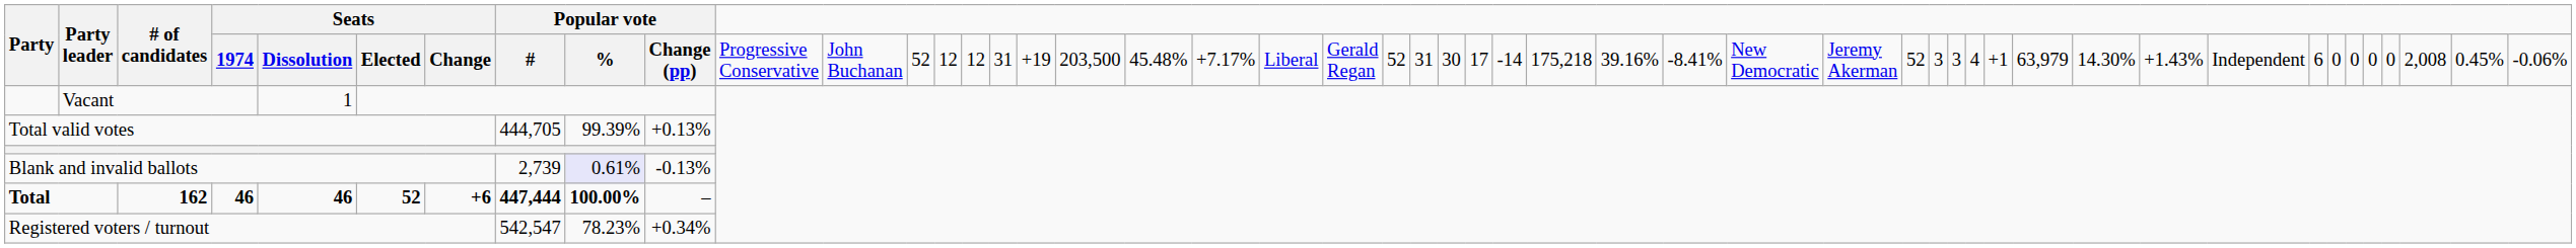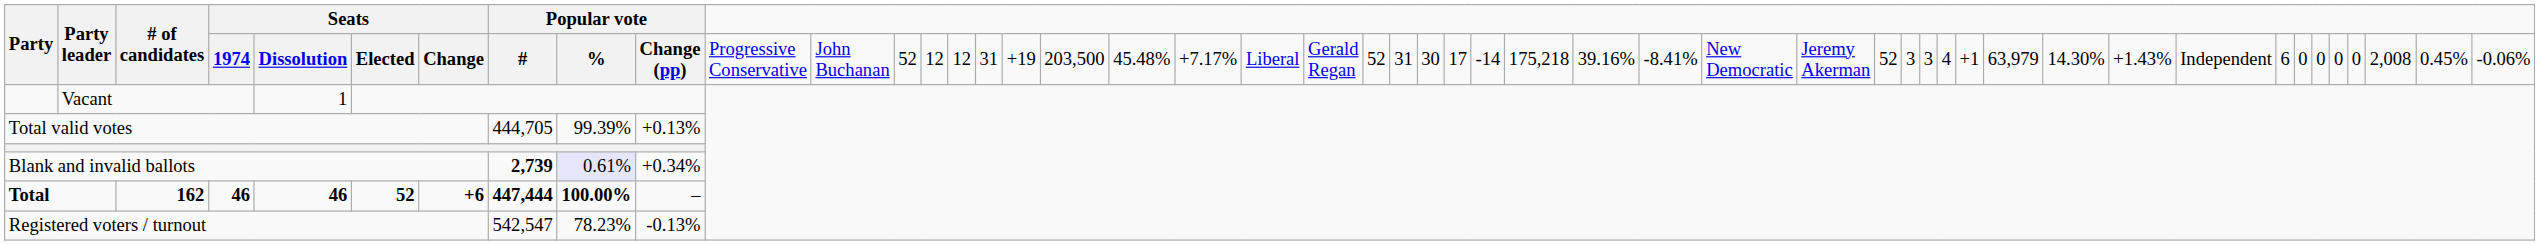 <table class="wikitable">
 <tr>
 <th rowspan="2" colspan="2">Party</th>
 <th rowspan="2">Party leader</th>
 <th rowspan="2"># of<br>candidates</th>
 <th colspan="4">Seats</th>
 <th colspan="3">Popular vote</th>
 </tr>
 <tr>
 <th><a href='#'>1974</a></th>
 <th><span><a href='#'>Dissolution</a></span></th>
 <th>Elected</th>
 <th>Change</th>
 <th>#</th>
 <th>%</th>
 <th>Change (<a href='#'>pp</a>)<br></th>
 <td><a href='#'>Progressive Conservative</a></td>
 <td><a href='#'>John Buchanan</a></td>
 <td align="right">52</td>
 <td align="right">12</td>
 <td align="right">12</td>
 <td align="right">31</td>
 <td align="right">+19</td>
 <td align="right">203,500</td>
 <td align="right">45.48%</td>
 <td align="right">+7.17%<br></td>
 <td><a href='#'>Liberal</a></td>
 <td><a href='#'>Gerald Regan</a></td>
 <td align="right">52</td>
 <td align="right">31</td>
 <td align="right">30</td>
 <td align="right">17</td>
 <td align="right">-14</td>
 <td align="right">175,218</td>
 <td align="right">39.16%</td>
 <td align="right">-8.41%<br></td>
 <td><a href='#'>New Democratic</a></td>
 <td><a href='#'>Jeremy Akerman</a></td>
 <td align="right">52</td>
 <td align="right">3</td>
 <td align="right">3</td>
 <td align="right">4</td>
 <td align="right">+1</td>
 <td align="right">63,979</td>
 <td align="right">14.30%</td>
 <td align="right">+1.43%<br></td>
 <td colspan=2>Independent</td>
 <td align="right">6</td>
 <td align="right">0</td>
 <td align="right">0</td>
 <td align="right">0</td>
 <td align="right">0</td>
 <td align="right">2,008</td>
 <td align="right">0.45%</td>
 <td align="right">-0.06%</td>
 </tr>
 <tr>
 <td> </td>
 <td colspan=4>Vacant</td>
 <td align="right">1</td>
 <td colspan=5> </td>
 </tr>
 <tr>
 <td colspan="8">Total valid votes</td>
 <td align="right">444,705</td>
 <td align="right">99.39%</td>
 <td align="right">+0.13%</td>
 </tr>
 <tr>
 <th colspan="11"></th>
 </tr>
 <tr>
 <td colspan="8">Blank and invalid ballots</td>
-<td align="right">2,739</td>
+<td align="right"><strong>2,739</strong></td>
 <td align="right" style="background: lavender;">0.61%</td>
-<td align="right">-0.13%</td>
+<td align="right">+0.34%</td>
 </tr>
 <tr>
 <td colspan=3><strong>Total</strong></td>
 <td align="right"><strong>162</strong></td>
 <td align="right"><strong>46</strong></td>
 <td align="right"><strong>46</strong></td>
 <td align="right"><strong>52</strong></td>
 <td align="right"><strong>+6</strong></td>
 <td align="right"><strong>447,444</strong></td>
 <td align="right"><strong>100.00%</strong></td>
 <td align="right">–</td>
 </tr>
 <tr>
 <td colspan="8">Registered voters / turnout</td>
 <td align="right">542,547</td>
 <td align="right">78.23%</td>
-<td align="right">+0.34%</td>
+<td align="right">-0.13%</td>
 </tr>
 </table>
